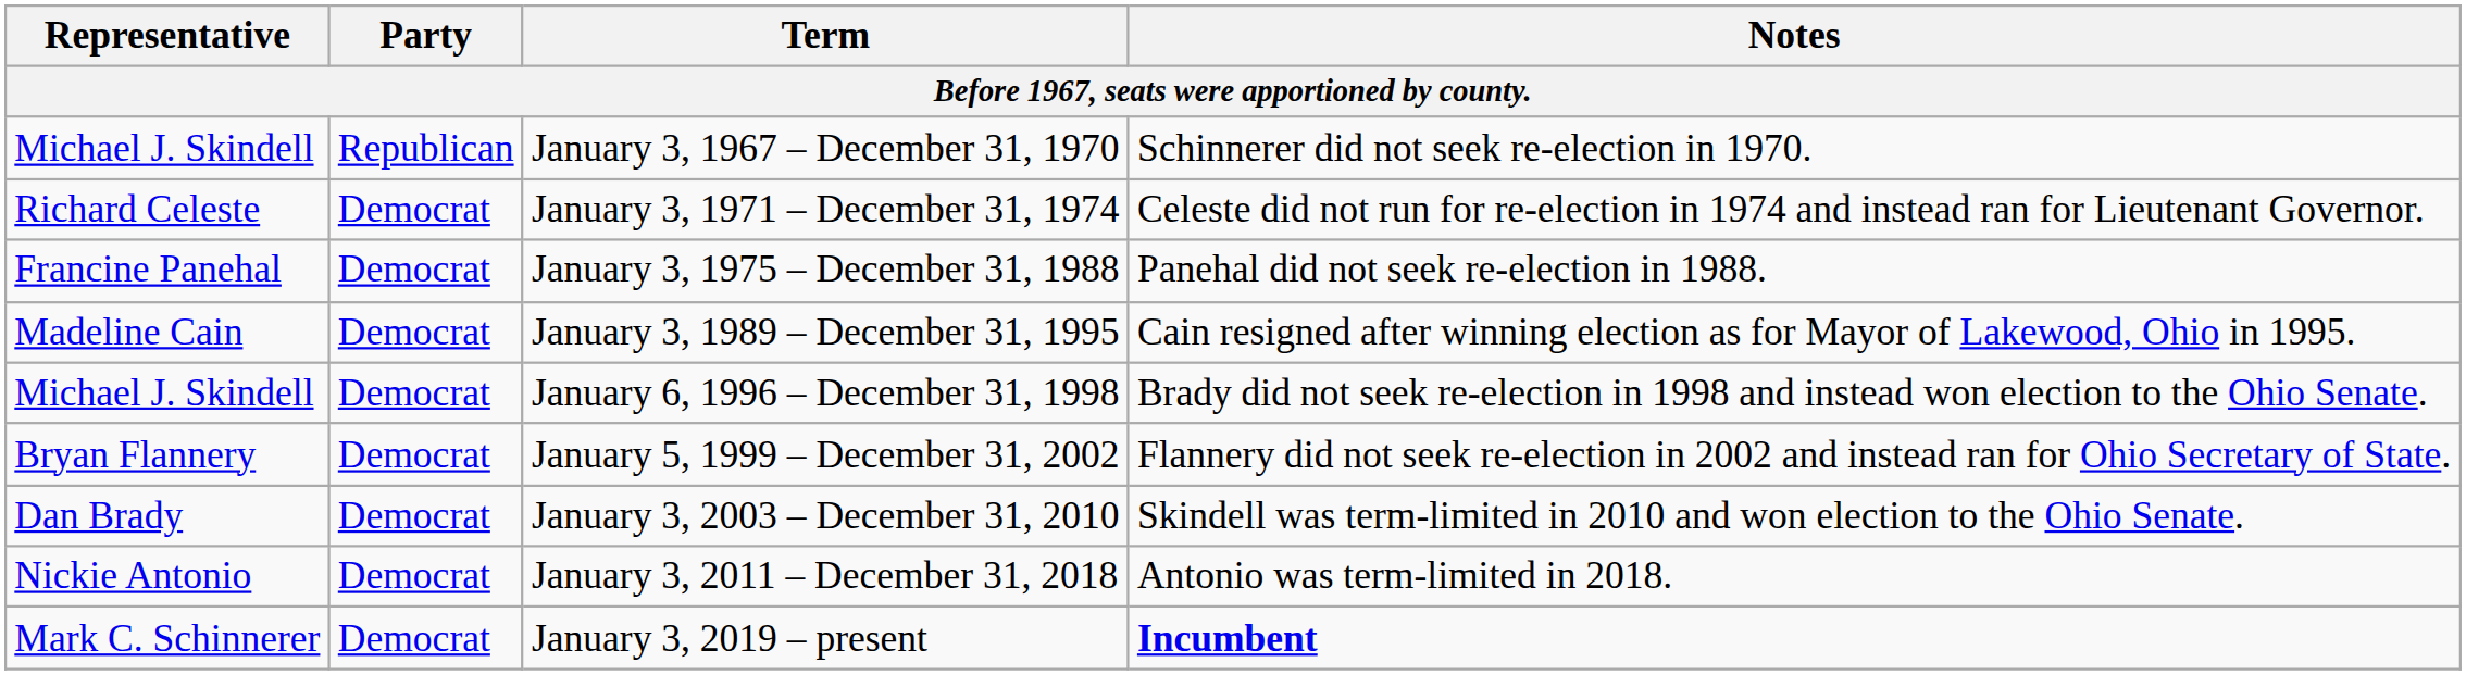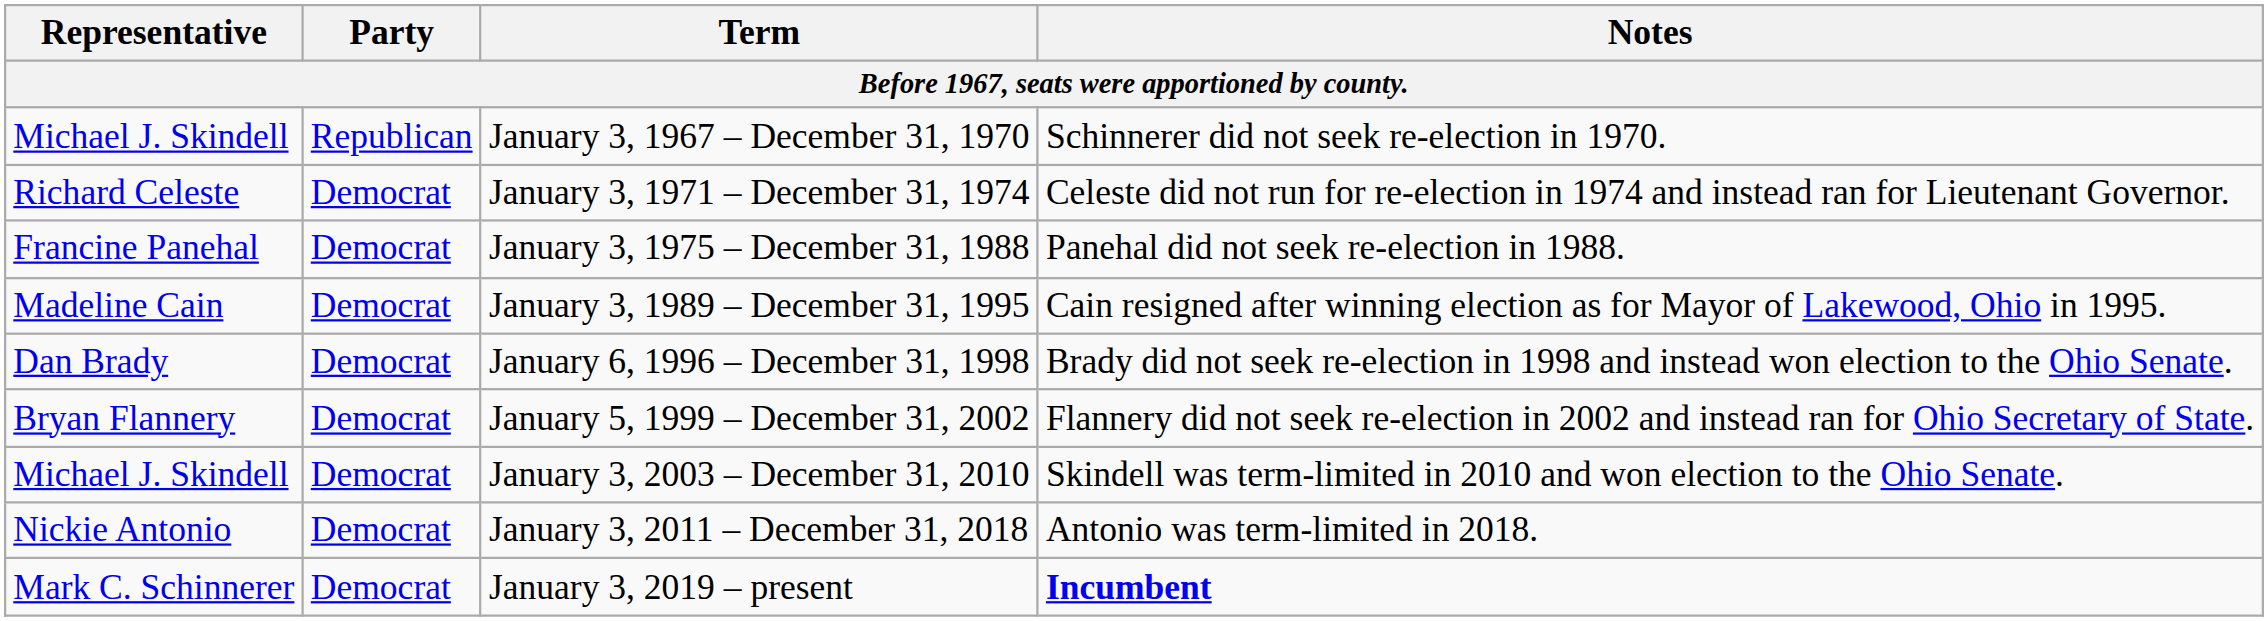 <table class=wikitable>
 <tr valign=bottom>
 <th>Representative</th>
 <th>Party</th>
 <th>Term</th>
 <th>Notes</th>
 </tr>
 <tr>
 <th colspan=5 style="font-size: 80%;"><em>Before 1967, seats were apportioned by county.</em></th>
 </tr>
 <tr>
 <td><a href='#'>Michael J. Skindell</a></td>
 <td><a href='#'>Republican</a></td>
 <td>January 3, 1967 – December 31, 1970</td>
 <td>Schinnerer did not seek re-election in 1970.</td>
 </tr>
 <tr>
 <td><a href='#'>Richard Celeste</a></td>
 <td><a href='#'>Democrat</a></td>
 <td>January 3, 1971 – December 31, 1974</td>
 <td>Celeste did not run for re-election in 1974 and instead ran for Lieutenant Governor.</td>
 </tr>
 <tr>
 <td><a href='#'>Francine Panehal</a></td>
 <td><a href='#'>Democrat</a></td>
 <td>January 3, 1975 – December 31, 1988</td>
 <td>Panehal did not seek re-election in 1988.</td>
 </tr>
 <tr>
 <td><a href='#'>Madeline Cain</a></td>
 <td><a href='#'>Democrat</a></td>
 <td>January 3, 1989 – December 31, 1995</td>
 <td>Cain resigned after winning election as for Mayor of <a href='#'>Lakewood, Ohio</a> in 1995.</td>
 </tr>
 <tr>
-<td><a href='#'>Michael J. Skindell</a></td>
+<td><a href='#'>Dan Brady</a></td>
 <td><a href='#'>Democrat</a></td>
 <td>January 6, 1996 – December 31, 1998</td>
 <td>Brady did not seek re-election in 1998 and instead won election to the <a href='#'>Ohio Senate</a>.</td>
 </tr>
 <tr>
 <td><a href='#'>Bryan Flannery</a></td>
 <td><a href='#'>Democrat</a></td>
 <td>January 5, 1999 – December 31, 2002</td>
 <td>Flannery did not seek re-election in 2002 and instead ran for <a href='#'>Ohio Secretary of State</a>.</td>
 </tr>
 <tr>
-<td><a href='#'>Dan Brady</a></td>
+<td><a href='#'>Michael J. Skindell</a></td>
 <td><a href='#'>Democrat</a></td>
 <td>January 3, 2003 – December 31, 2010</td>
 <td>Skindell was term-limited in 2010 and won election to the <a href='#'>Ohio Senate</a>.</td>
 </tr>
 <tr>
 <td><a href='#'>Nickie Antonio</a></td>
 <td><a href='#'>Democrat</a></td>
 <td>January 3, 2011 – December 31, 2018</td>
 <td>Antonio was term-limited in 2018.</td>
 </tr>
 <tr>
 <td><a href='#'>Mark C. Schinnerer</a></td>
 <td><a href='#'>Democrat</a></td>
 <td>January 3, 2019 – present</td>
 <td><strong><a href='#'>Incumbent</a></strong></td>
 </tr>
 </table>
